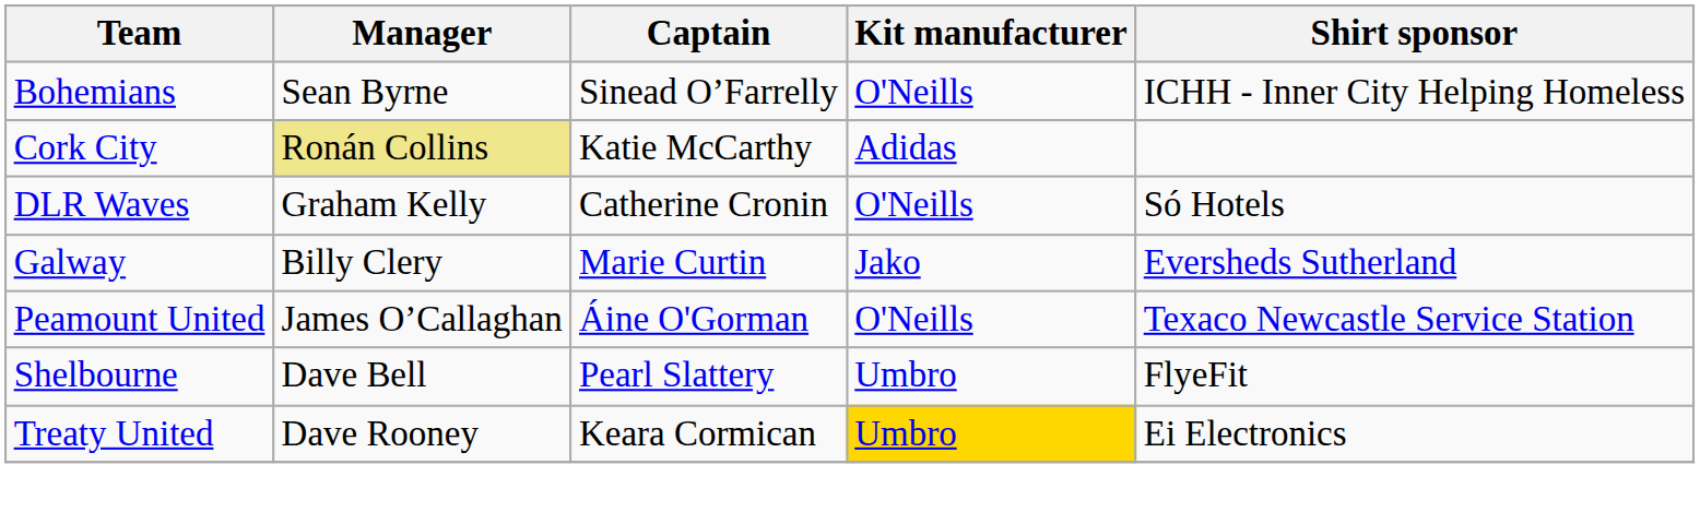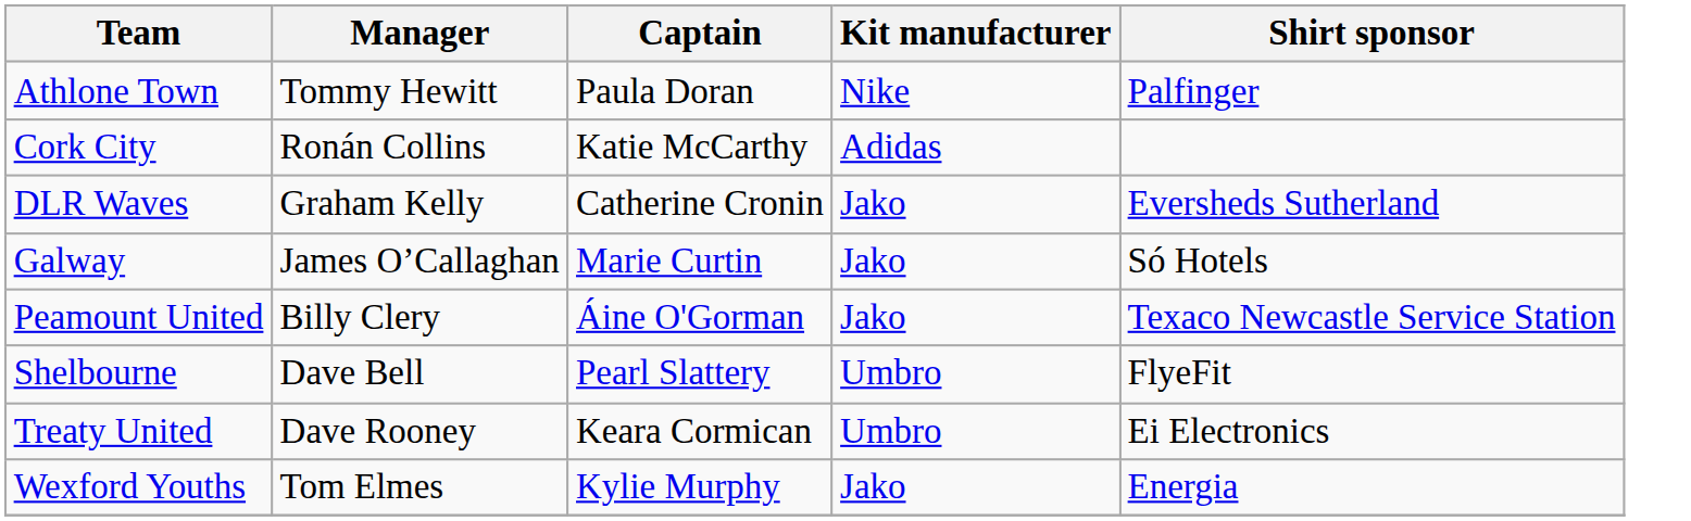 <table class="wikitable sortable" style="text-align: left;">
 <tr>
 <th>Team</th>
 <th>Manager</th>
 <th>Captain</th>
 <th>Kit manufacturer</th>
 <th>Shirt sponsor</th>
 </tr>
 <tr>
-<td><a href='#'>Bohemians</a></td>
-<td> Sean Byrne</td>
-<td> Sinead O’Farrelly</td>
-<td><a href='#'>O'Neills</a></td>
-<td>ICHH - Inner City Helping Homeless</td>
+<td><a href='#'>Athlone Town</a></td>
+<td> Tommy Hewitt</td>
+<td> Paula Doran</td>
+<td><a href='#'>Nike</a></td>
+<td><a href='#'>Palfinger</a></td>
 </tr>
 <tr>
 <td><a href='#'>Cork City</a></td>
-<td style="background: khaki;"> Ronán Collins</td>
+<td> Ronán Collins</td>
 <td> Katie McCarthy</td>
 <td><a href='#'>Adidas</a></td>
 <td></td>
 </tr>
 <tr>
 <td><a href='#'>DLR Waves</a></td>
 <td> Graham Kelly</td>
 <td> Catherine Cronin</td>
-<td><a href='#'>O'Neills</a></td>
-<td>Só Hotels</td>
-</tr>
-<tr>
-<td><a href='#'>Galway</a></td>
-<td> Billy Clery</td>
-<td> <a href='#'>Marie Curtin</a></td>
 <td><a href='#'>Jako</a></td>
 <td><a href='#'>Eversheds Sutherland</a></td>
 </tr>
 <tr>
+<td><a href='#'>Galway</a></td>
+<td> James O’Callaghan</td>
+<td> <a href='#'>Marie Curtin</a></td>
+<td><a href='#'>Jako</a></td>
+<td>Só Hotels</td>
+</tr>
+<tr>
 <td><a href='#'>Peamount United</a></td>
-<td> James O’Callaghan</td>
+<td> Billy Clery</td>
 <td> <a href='#'>Áine O'Gorman</a></td>
-<td><a href='#'>O'Neills</a></td>
+<td><a href='#'>Jako</a></td>
 <td><a href='#'>Texaco Newcastle Service Station</a></td>
 </tr>
 <tr>
 <td><a href='#'>Shelbourne</a></td>
 <td> Dave Bell</td>
 <td> <a href='#'>Pearl Slattery</a></td>
 <td><a href='#'>Umbro</a></td>
 <td>FlyeFit</td>
 </tr>
 <tr>
 <td><a href='#'>Treaty United</a></td>
 <td> Dave Rooney</td>
 <td> Keara Cormican</td>
-<td style="background: gold;"><a href='#'>Umbro</a></td>
+<td><a href='#'>Umbro</a></td>
 <td>Ei Electronics</td>
+</tr>
+<tr>
+<td><a href='#'>Wexford Youths</a></td>
+<td> Tom Elmes</td>
+<td> <a href='#'>Kylie Murphy</a></td>
+<td><a href='#'>Jako</a></td>
+<td><a href='#'>Energia</a></td>
 </tr>
 <tr>
 </tr>
 </table>
